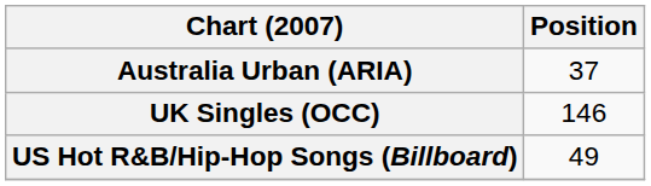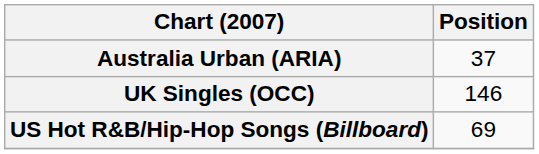 <table class="wikitable sortable plainrowheaders">
 <tr>
 <th scope="col">Chart (2007)</th>
 <th scope="col">Position</th>
 </tr>
 <tr>
 <th scope="row">Australia Urban (ARIA)</th>
 <td align="center">37</td>
 </tr>
 <tr>
 <th scope="row">UK Singles (OCC)</th>
 <td align="center">146</td>
 </tr>
 <tr>
 <th scope="row">US Hot R&B/Hip-Hop Songs (<em>Billboard</em>)</th>
-<td align="center">49</td>
+<td align="center">69</td>
 </tr>
 <tr>
 </tr>
 </table>
